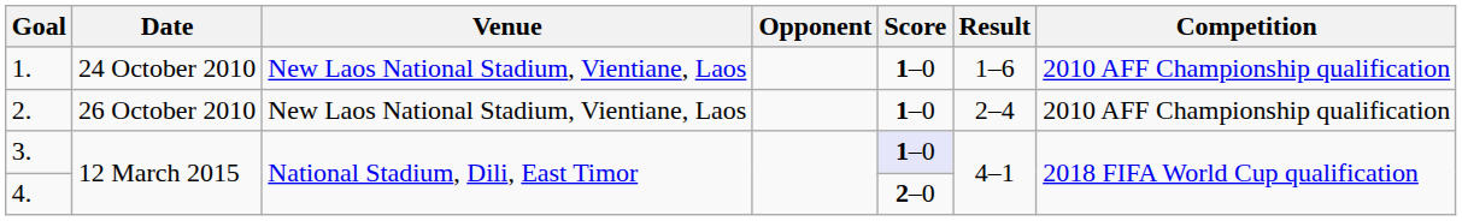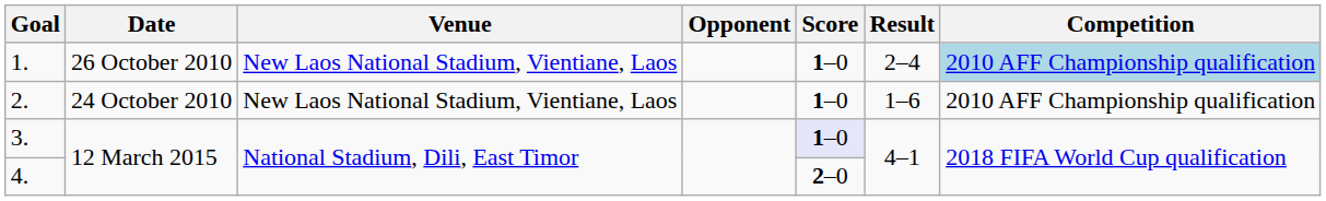 <table class="wikitable plainrowheaders sortable">
 <tr>
 <th>Goal</th>
 <th>Date</th>
 <th>Venue</th>
 <th>Opponent</th>
 <th>Score</th>
 <th>Result</th>
 <th>Competition</th>
 </tr>
 <tr>
 <td>1.</td>
-<td>24 October 2010</td>
+<td>26 October 2010</td>
 <td><a href='#'>New Laos National Stadium</a>, <a href='#'>Vientiane</a>, <a href='#'>Laos</a></td>
 <td></td>
 <td align=center><strong>1</strong>–0</td>
-<td align=center>1–6</td>
-<td><a href='#'>2010 AFF Championship qualification</a></td>
+<td align=center>2–4</td>
+<td style="background: lightblue;"><a href='#'>2010 AFF Championship qualification</a></td>
 </tr>
 <tr>
 <td>2.</td>
-<td>26 October 2010</td>
+<td>24 October 2010</td>
 <td>New Laos National Stadium, Vientiane, Laos</td>
 <td></td>
 <td align=center><strong>1</strong>–0</td>
-<td align=center>2–4</td>
+<td align=center>1–6</td>
 <td>2010 AFF Championship qualification</td>
 </tr>
 <tr>
 <td>3.</td>
 <td rowspan="2">12 March 2015</td>
 <td rowspan="2"><a href='#'>National Stadium</a>, <a href='#'>Dili</a>, <a href='#'>East Timor</a></td>
 <td rowspan="2"></td>
 <td align=center style="background: lavender;"><strong>1</strong>–0</td>
 <td rowspan="2" style="text-align:center">4–1</td>
 <td rowspan="2"><a href='#'>2018 FIFA World Cup qualification</a></td>
 </tr>
 <tr>
 <td>4.</td>
 <td align=center><strong>2</strong>–0</td>
 </tr>
 </table>
